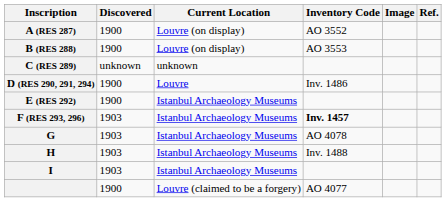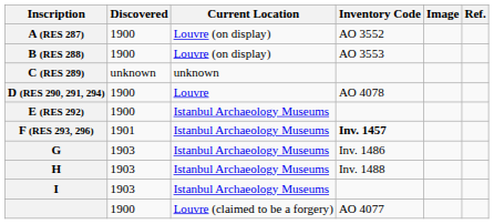 <table class="wikitable">
 <tr>
 <th>Inscription</th>
 <th>Discovered</th>
 <th>Current Location</th>
 <th>Inventory Code</th>
 <th>Image</th>
 <th>Ref.</th>
 </tr>
 <tr>
 <th>A <small>(RES 287)</small></th>
 <td>1900</td>
 <td><a href='#'>Louvre</a> (on display)</td>
 <td>AO 3552</td>
 <td></td>
 <td></td>
 </tr>
 <tr>
 <th>B <small>(RES 288)</small></th>
 <td>1900</td>
 <td><a href='#'>Louvre</a> (on display)</td>
 <td>AO 3553</td>
 <td></td>
 <td></td>
 </tr>
 <tr>
 <th>C <small>(RES 289)</small></th>
 <td>unknown</td>
 <td>unknown</td>
 <td></td>
 <td></td>
 <td></td>
 </tr>
 <tr>
 <th>D <small>(RES 290, 291, 294)</small></th>
 <td>1900</td>
 <td><a href='#'>Louvre</a></td>
-<td>Inv. 1486</td>
+<td>AO 4078</td>
 <td></td>
 <td></td>
 </tr>
 <tr>
 <th>E <small>(RES 292)</small></th>
 <td>1900</td>
 <td><a href='#'>Istanbul Archaeology Museums</a></td>
 <td></td>
 <td></td>
 <td></td>
 </tr>
 <tr>
 <th>F <small>(RES 293, 296)</small></th>
-<td>1903</td>
+<td>1901</td>
 <td><a href='#'>Istanbul Archaeology Museums</a></td>
 <td><strong>Inv. 1457</strong></td>
 <td></td>
 <td></td>
 </tr>
 <tr>
 <th>G</th>
 <td>1903</td>
 <td><a href='#'>Istanbul Archaeology Museums</a></td>
-<td>AO 4078</td>
+<td>Inv. 1486</td>
 <td></td>
 <td></td>
 </tr>
 <tr>
 <th>H</th>
 <td>1903</td>
 <td><a href='#'>Istanbul Archaeology Museums</a></td>
 <td>Inv. 1488</td>
 <td></td>
 <td></td>
 </tr>
 <tr>
 <th>I</th>
 <td>1903</td>
 <td><a href='#'>Istanbul Archaeology Museums</a></td>
 <td></td>
 <td></td>
 <td></td>
 </tr>
 <tr>
 <th></th>
 <td>1900</td>
 <td><a href='#'>Louvre</a> (claimed to be a forgery)</td>
 <td>AO 4077</td>
 <td></td>
 <td></td>
 </tr>
 </table>
